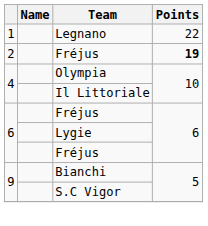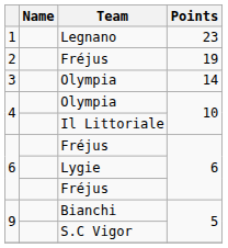 <table class="wikitable">
 <tr>
 <th></th>
 <th>Name</th>
 <th>Team</th>
 <th>Points</th>
 </tr>
 <tr>
 <td style="text-align:center">1</td>
 <td></td>
 <td>Legnano</td>
-<td align="right">22</td>
+<td align="right">23</td>
 </tr>
 <tr>
 <td style="text-align:center">2</td>
 <td> </td>
 <td>Fréjus</td>
-<td align="right"><strong>19</strong></td>
+<td align="right">19</td>
+</tr>
+<tr>
+<td style="text-align:center">3</td>
+<td></td>
+<td>Olympia</td>
+<td align="right">14</td>
 </tr>
 <tr>
 <td style="text-align:center" rowspan="2">4</td>
 <td></td>
 <td>Olympia</td>
 <td align="right" rowspan="2">10</td>
 </tr>
 <tr>
 <td></td>
 <td>Il Littoriale</td>
 </tr>
 <tr>
 <td style="text-align:center;" rowspan="3">6</td>
 <td></td>
 <td>Fréjus</td>
 <td align="right" rowspan="3">6</td>
 </tr>
 <tr>
 <td></td>
 <td>Lygie</td>
 </tr>
 <tr>
 <td></td>
 <td>Fréjus</td>
 </tr>
 <tr>
 <td style="text-align:center" rowspan="2">9</td>
 <td></td>
 <td>Bianchi</td>
 <td align="right" rowspan="2">5</td>
 </tr>
 <tr>
 <td></td>
 <td>S.C Vigor</td>
 </tr>
 <tr>
 </tr>
 </table>
